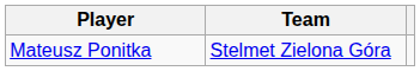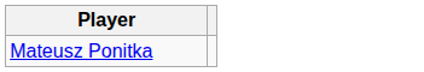 <table class="wikitable">
 <tr>
 <th width=160>Player</th>
-<th width=160>Team</th>
 <th></th>
 </tr>
 <tr>
 <td> <a href='#'>Mateusz Ponitka</a></td>
-<td><a href='#'>Stelmet Zielona Góra</a></td>
 <td></td>
 </tr>
 </table>
